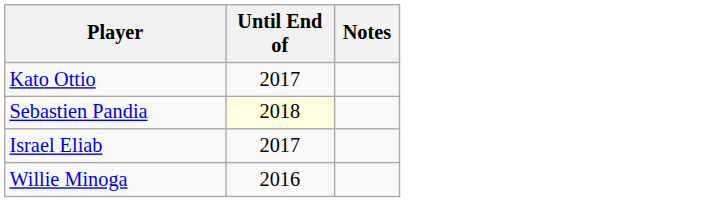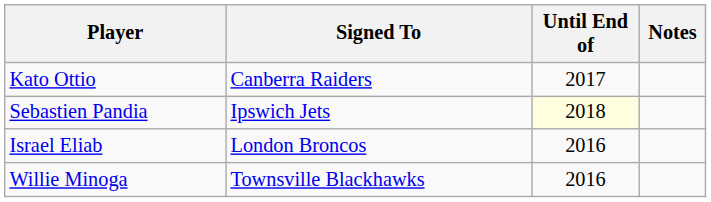 <table class="wikitable" style="font-size:90%">
 <tr style="background:#efefef;">
 <th style="width:150px;">Player</th>
+<th style="width:210px;">Signed To</th>
 <th style="width:70px;">Until End of</th>
 <th style="width:40px;">Notes</th>
 </tr>
 <tr>
 <td><a href='#'>Kato Ottio</a></td>
+<td> <a href='#'>Canberra Raiders</a></td>
 <td style="text-align:center;">2017</td>
 <td style="text-align:center;"></td>
 </tr>
 <tr>
 <td><a href='#'>Sebastien Pandia</a></td>
+<td> <a href='#'>Ipswich Jets</a></td>
 <td style="background: lightyellow; text-align:center;">2018</td>
 <td style="text-align:center;"></td>
 </tr>
 <tr>
 <td><a href='#'>Israel Eliab</a></td>
-<td style="text-align:center;">2017</td>
+<td> <a href='#'>London Broncos</a></td>
+<td style="text-align:center;">2016</td>
 <td style="text-align:center;"></td>
 </tr>
 <tr>
 <td><a href='#'>Willie Minoga</a></td>
+<td> <a href='#'>Townsville Blackhawks</a></td>
 <td style="text-align:center;">2016</td>
 <td style="text-align:center;"></td>
 </tr>
 </table>
